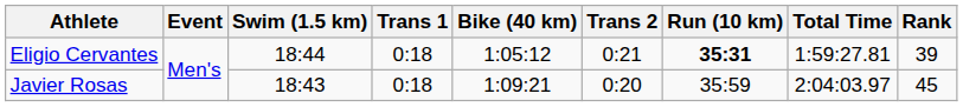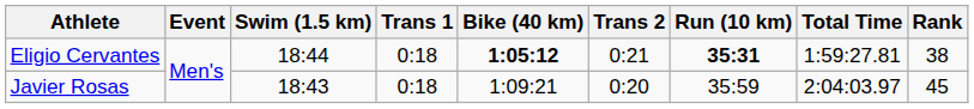 <table class="wikitable" style="font-size:90%">
 <tr>
 <th>Athlete</th>
 <th>Event</th>
 <th>Swim (1.5 km)</th>
 <th>Trans 1</th>
 <th>Bike (40 km)</th>
 <th>Trans 2</th>
 <th>Run (10 km)</th>
 <th>Total Time</th>
 <th>Rank</th>
 </tr>
 <tr align=center>
 <td align=left><a href='#'>Eligio Cervantes</a></td>
 <td align=left rowspan=2><a href='#'>Men's</a></td>
 <td>18:44</td>
 <td>0:18</td>
-<td>1:05:12</td>
+<td><strong>1:05:12</strong></td>
 <td>0:21</td>
 <td><strong>35:31</strong></td>
 <td>1:59:27.81</td>
-<td>39</td>
+<td>38</td>
 </tr>
 <tr align=center>
 <td align=left><a href='#'>Javier Rosas</a></td>
 <td>18:43</td>
 <td>0:18</td>
 <td>1:09:21</td>
 <td>0:20</td>
 <td>35:59</td>
 <td>2:04:03.97</td>
 <td>45</td>
 </tr>
 </table>
